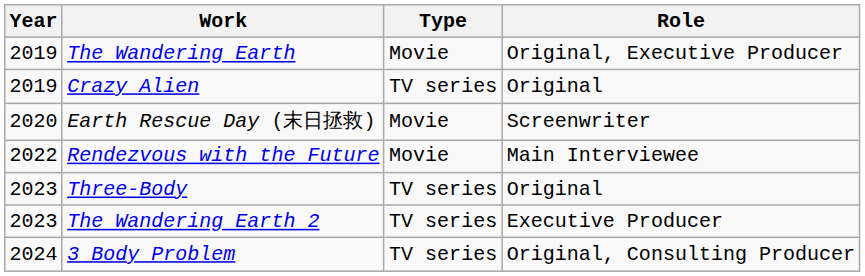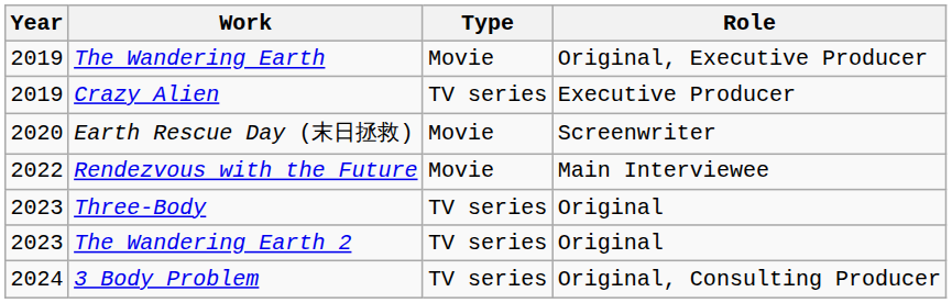 <table class="wikitable">
 <tr>
 <th>Year</th>
 <th>Work</th>
 <th>Type</th>
 <th>Role</th>
 </tr>
 <tr>
 <td>2019</td>
 <td><em><a href='#'>The Wandering Earth</a></em></td>
 <td>Movie</td>
 <td>Original, Executive Producer</td>
 </tr>
 <tr>
 <td>2019</td>
 <td><em><a href='#'>Crazy Alien</a></em></td>
 <td>TV series</td>
-<td>Original</td>
+<td>Executive Producer</td>
 </tr>
 <tr>
 <td>2020</td>
 <td><em>Earth Rescue Day</em> (末日拯救)</td>
 <td>Movie</td>
 <td>Screenwriter</td>
 </tr>
 <tr>
 <td>2022</td>
 <td><em><a href='#'>Rendezvous with the Future</a></em></td>
 <td>Movie</td>
 <td>Main Interviewee</td>
 </tr>
 <tr>
 <td>2023</td>
 <td><em><a href='#'>Three-Body</a></em></td>
 <td>TV series</td>
 <td>Original</td>
 </tr>
 <tr>
 <td>2023</td>
 <td><em><a href='#'>The Wandering Earth 2</a></em></td>
 <td>TV series</td>
-<td>Executive Producer</td>
+<td>Original</td>
 </tr>
 <tr>
 <td>2024</td>
 <td><em><a href='#'>3 Body Problem</a></em></td>
 <td>TV series</td>
 <td>Original, Consulting Producer</td>
 </tr>
 </table>
